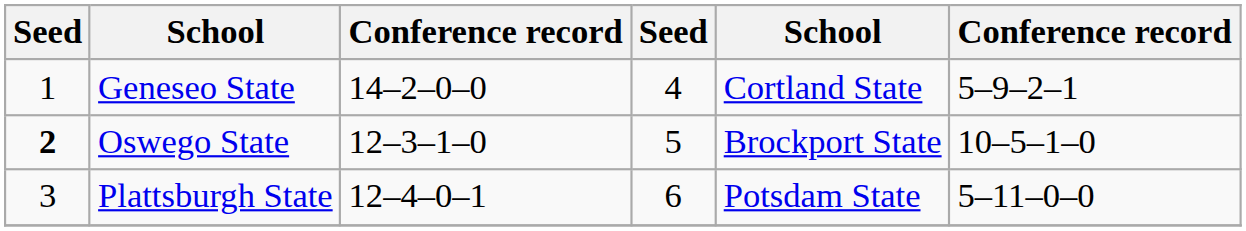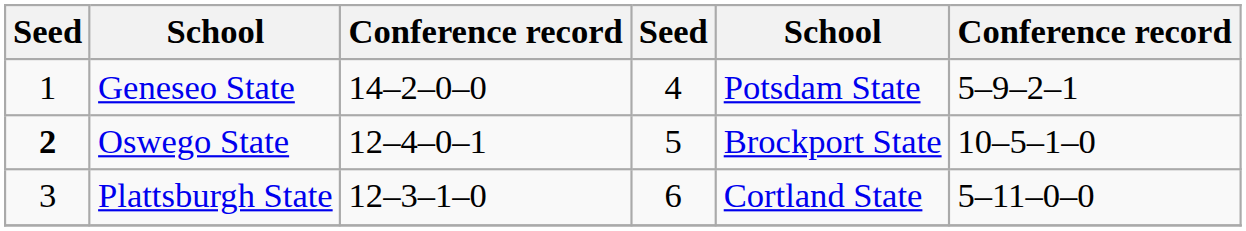 <table class="wikitable">
 <tr>
 <th>Seed</th>
 <th>School</th>
 <th>Conference record</th>
 <th>Seed</th>
 <th>School</th>
 <th>Conference record</th>
 </tr>
 <tr>
 <td align=center>1</td>
 <td><a href='#'>Geneseo State</a></td>
 <td>14–2–0–0</td>
 <td align=center>4</td>
-<td><a href='#'>Cortland State</a></td>
+<td><a href='#'>Potsdam State</a></td>
 <td>5–9–2–1</td>
 </tr>
 <tr>
 <td align=center><strong>2</strong></td>
 <td><a href='#'>Oswego State</a></td>
-<td>12–3–1–0</td>
+<td>12–4–0–1</td>
 <td align=center>5</td>
 <td><a href='#'>Brockport State</a></td>
 <td>10–5–1–0</td>
 </tr>
 <tr>
 <td align=center>3</td>
 <td><a href='#'>Plattsburgh State</a></td>
-<td>12–4–0–1</td>
+<td>12–3–1–0</td>
 <td align=center>6</td>
-<td><a href='#'>Potsdam State</a></td>
+<td><a href='#'>Cortland State</a></td>
 <td>5–11–0–0</td>
 </tr>
 <tr>
 </tr>
 </table>
